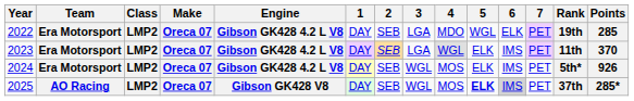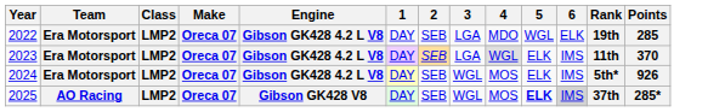 <table class="wikitable" style="text-align:center; font-size:85%">
 <tr>
 <th>Year</th>
 <th>Team</th>
 <th>Class</th>
 <th>Make</th>
 <th>Engine</th>
 <th>1</th>
 <th>2</th>
 <th>3</th>
 <th>4</th>
 <th>5</th>
 <th>6</th>
-<th>7</th>
 <th>Rank</th>
 <th>Points</th>
 </tr>
 <tr>
 <td><a href='#'>2022</a></td>
 <th nowrap>Era Motorsport</th>
 <th>LMP2</th>
 <th nowrap><a href='#'>Oreca 07</a></th>
 <th nowrap><a href='#'>Gibson</a> GK428 4.2 L <a href='#'>V8</a></th>
 <td><a href='#'>DAY</a></td>
 <td><a href='#'>SEB</a></td>
 <td><a href='#'>LGA</a></td>
 <td><a href='#'>MDO</a></td>
 <td><a href='#'>WGL</a></td>
 <td><a href='#'>ELK</a></td>
-<td style="background:#EFCFFF"><a href='#'>PET</a><br></td>
 <th>19th</th>
 <th>285</th>
 </tr>
 <tr>
 <td><a href='#'>2023</a></td>
 <th nowrap>Era Motorsport</th>
 <th>LMP2</th>
 <th nowrap><a href='#'>Oreca 07</a></th>
 <th nowrap><a href='#'>Gibson</a> GK428 4.2 L <a href='#'>V8</a></th>
 <td style="background:#EFCFFF;"><a href='#'>DAY</a><br></td>
 <td style="background:#FFDF9F;"><em><a href='#'>SEB</a></em><br></td>
 <td><a href='#'>LGA</a></td>
 <td style="background:#DFDFDF;"><a href='#'>WGL</a><br></td>
 <td><a href='#'>ELK</a></td>
 <td><a href='#'>IMS</a></td>
-<td style="background:#EFCFFF;"><a href='#'>PET</a><br></td>
 <th>11th</th>
 <th>370</th>
 </tr>
 <tr>
 <td><a href='#'>2024</a></td>
 <th nowrap>Era Motorsport</th>
 <th>LMP2</th>
 <th nowrap><a href='#'>Oreca 07</a></th>
 <th nowrap><a href='#'>Gibson</a> GK428 4.2 L <a href='#'>V8</a></th>
 <td style="background:#FFFFBF;"><a href='#'>DAY</a><br></td>
 <td><a href='#'>SEB</a></td>
 <td><a href='#'>WGL</a></td>
 <td><a href='#'>MOS</a></td>
 <td><a href='#'>ELK</a></td>
 <td><a href='#'>IMS</a></td>
-<td><a href='#'>PET</a></td>
 <th>5th*</th>
 <th>926</th>
 </tr>
 <tr>
 <td><a href='#'>2025</a></td>
 <th><a href='#'>AO Racing</a></th>
 <th>LMP2</th>
 <th><a href='#'>Oreca 07</a></th>
 <th><a href='#'>Gibson</a> GK428 V8</th>
 <td style="background:#DFFFDF;"><a href='#'>DAY</a><br></td>
 <td><a href='#'>SEB</a></td>
 <td><a href='#'>WGL</a></td>
 <td><a href='#'>MOS</a></td>
 <td><strong><a href='#'>ELK</a></strong></td>
 <td style="background: lightgrey;"><a href='#'>IMS</a></td>
-<td><a href='#'>PET</a></td>
 <th>37th</th>
 <th>285*</th>
 </tr>
 </table>
